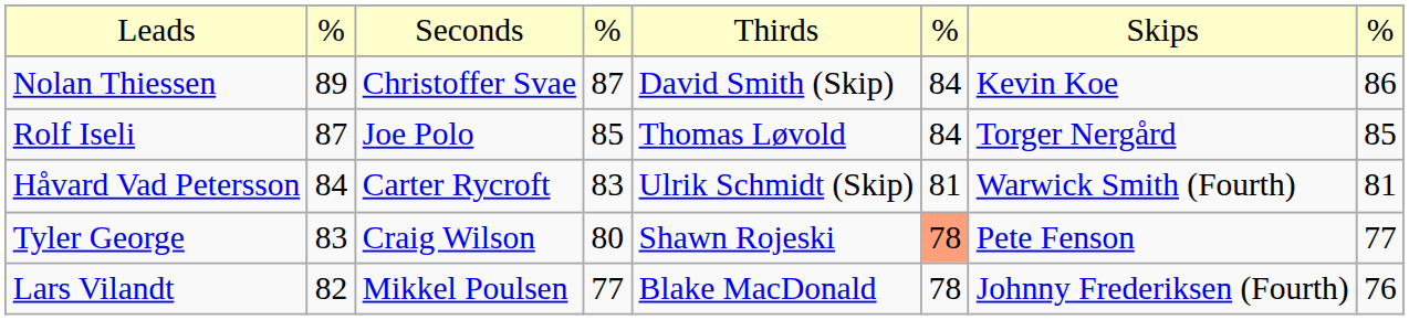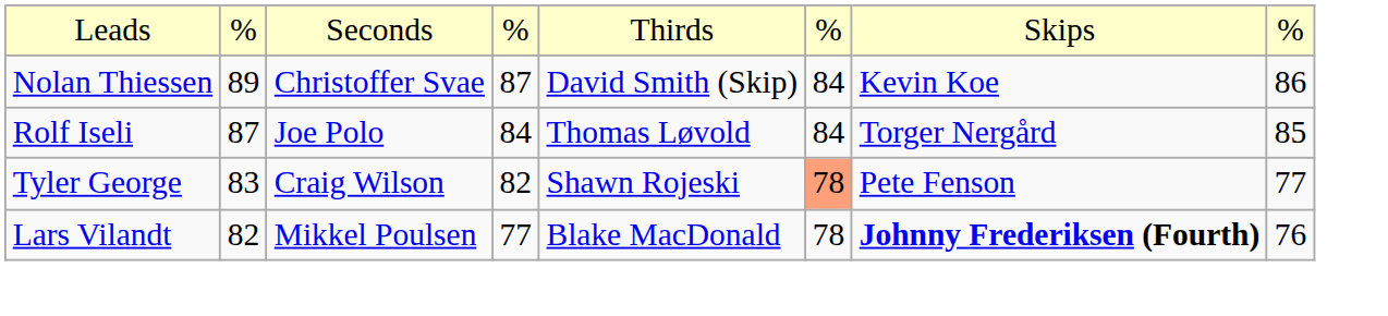 <table class="wikitable">
 <tr style="text-align:center; background:#ffc;">
 <td>Leads</td>
 <td>%</td>
 <td>Seconds</td>
 <td>%</td>
 <td>Thirds</td>
 <td>%</td>
 <td>Skips</td>
 <td>%</td>
 </tr>
 <tr>
 <td> <a href='#'>Nolan Thiessen</a></td>
 <td>89</td>
 <td> <a href='#'>Christoffer Svae</a></td>
 <td>87</td>
 <td> <a href='#'>David Smith</a> (Skip)</td>
 <td>84</td>
 <td> <a href='#'>Kevin Koe</a></td>
 <td>86</td>
 </tr>
 <tr>
 <td> <a href='#'>Rolf Iseli</a></td>
 <td>87</td>
 <td> <a href='#'>Joe Polo</a></td>
-<td>85</td>
+<td>84</td>
 <td> <a href='#'>Thomas Løvold</a></td>
 <td>84</td>
 <td> <a href='#'>Torger Nergård</a></td>
 <td>85</td>
 </tr>
 <tr>
-<td> <a href='#'>Håvard Vad Petersson</a></td>
-<td>84</td>
-<td> <a href='#'>Carter Rycroft</a></td>
-<td>83</td>
-<td> <a href='#'>Ulrik Schmidt</a> (Skip)</td>
-<td>81</td>
-<td> <a href='#'>Warwick Smith</a> (Fourth)</td>
-<td>81</td>
-</tr>
-<tr>
 <td> <a href='#'>Tyler George</a></td>
 <td>83</td>
 <td> <a href='#'>Craig Wilson</a></td>
-<td>80</td>
+<td>82</td>
 <td> <a href='#'>Shawn Rojeski</a></td>
 <td style="background: lightsalmon;">78</td>
 <td> <a href='#'>Pete Fenson</a></td>
 <td>77</td>
 </tr>
 <tr>
 <td> <a href='#'>Lars Vilandt</a></td>
 <td>82</td>
 <td> <a href='#'>Mikkel Poulsen</a></td>
 <td>77</td>
 <td> <a href='#'>Blake MacDonald</a></td>
 <td>78</td>
-<td> <a href='#'>Johnny Frederiksen</a> (Fourth)</td>
+<td><strong> <a href='#'>Johnny Frederiksen</a> (Fourth)</strong></td>
 <td>76</td>
 </tr>
 </table>
